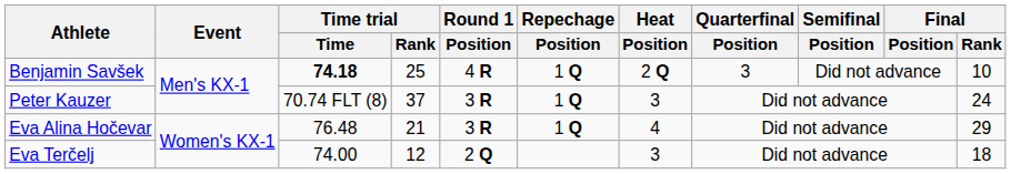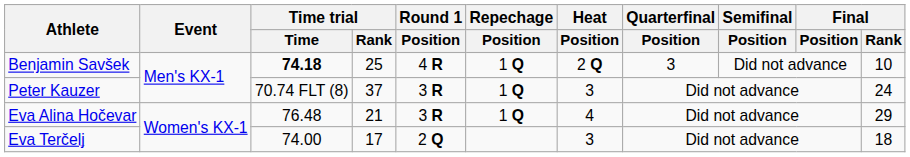 <table class=wikitable style=font-size:90%;text-align:center>
 <tr>
 <th rowspan=2>Athlete</th>
 <th rowspan=2>Event</th>
 <th colspan=2>Time trial</th>
 <th>Round 1</th>
 <th>Repechage</th>
 <th>Heat</th>
 <th>Quarterfinal</th>
 <th>Semifinal</th>
 <th colspan=2>Final</th>
 </tr>
 <tr style=font-size:95%>
 <th>Time</th>
 <th>Rank</th>
 <th>Position</th>
 <th>Position</th>
 <th>Position</th>
 <th>Position</th>
 <th>Position</th>
 <th>Position</th>
 <th>Rank</th>
 </tr>
 <tr>
 <td align=left><a href='#'>Benjamin Savšek</a></td>
 <td align=left rowspan=2><a href='#'>Men's KX-1</a></td>
 <td><strong>74.18</strong></td>
 <td>25</td>
 <td>4 <strong>R</strong></td>
 <td>1 <strong>Q</strong></td>
 <td>2 <strong>Q</strong></td>
 <td>3</td>
 <td colspan=2>Did not advance</td>
 <td>10</td>
 </tr>
 <tr>
 <td align=left><a href='#'>Peter Kauzer</a></td>
 <td>70.74 FLT (8)</td>
 <td>37</td>
 <td>3 <strong>R</strong></td>
 <td>1 <strong>Q</strong></td>
 <td>3</td>
 <td colspan="3">Did not advance</td>
 <td>24</td>
 </tr>
 <tr>
 <td align=left><a href='#'>Eva Alina Hočevar</a></td>
 <td align=left rowspan=2><a href='#'>Women's KX-1</a></td>
 <td>76.48</td>
 <td>21</td>
 <td>3 <strong>R</strong></td>
 <td>1 <strong>Q</strong></td>
 <td>4</td>
 <td colspan=3>Did not advance</td>
 <td>29</td>
 </tr>
 <tr>
 <td align=left><a href='#'>Eva Terčelj</a></td>
 <td>74.00</td>
-<td>12</td>
+<td>17</td>
 <td>2 <strong>Q</strong></td>
 <td></td>
 <td>3</td>
 <td colspan="3">Did not advance</td>
 <td>18</td>
 </tr>
 </table>
